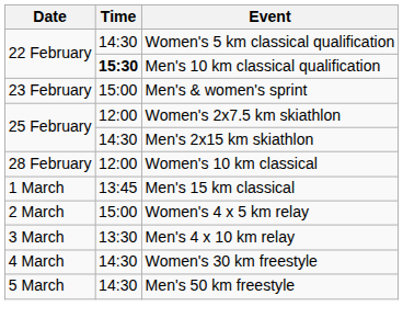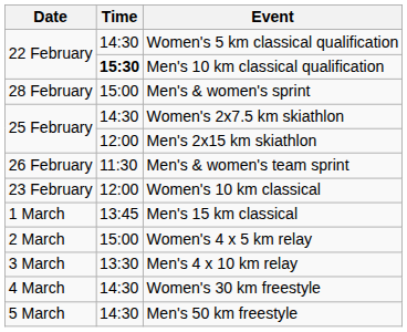 <table class="wikitable">
 <tr>
 <th>Date</th>
 <th>Time</th>
 <th>Event</th>
 </tr>
 <tr>
 <td rowspan=2>22 February</td>
 <td>14:30</td>
 <td>Women's 5 km classical qualification</td>
 </tr>
 <tr>
 <td><strong>15:30</strong></td>
 <td>Men's 10 km classical qualification</td>
 </tr>
 <tr>
-<td>23 February</td>
+<td>28 February</td>
 <td>15:00</td>
 <td>Men's & women's sprint</td>
 </tr>
 <tr>
 <td rowspan=2>25 February</td>
-<td>12:00</td>
+<td>14:30</td>
 <td>Women's 2x7.5 km skiathlon</td>
 </tr>
 <tr>
-<td>14:30</td>
+<td>12:00</td>
 <td>Men's 2x15 km skiathlon</td>
 </tr>
 <tr>
-<td>28 February</td>
+<td>26 February</td>
+<td>11:30</td>
+<td>Men's & women's team sprint</td>
+</tr>
+<tr>
+<td>23 February</td>
 <td>12:00</td>
 <td>Women's 10 km classical</td>
 </tr>
 <tr>
 <td>1 March</td>
 <td>13:45</td>
 <td>Men's 15 km classical</td>
 </tr>
 <tr>
 <td>2 March</td>
 <td>15:00</td>
 <td>Women's 4 x 5 km relay</td>
 </tr>
 <tr>
 <td>3 March</td>
 <td>13:30</td>
 <td>Men's 4 x 10 km relay</td>
 </tr>
 <tr>
 <td>4 March</td>
 <td>14:30</td>
 <td>Women's 30 km freestyle</td>
 </tr>
 <tr>
 <td>5 March</td>
 <td>14:30</td>
 <td>Men's 50 km freestyle</td>
 </tr>
 </table>
